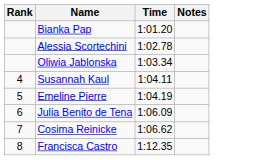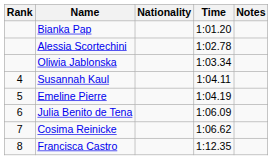 <table class="wikitable sortable" style="text-align:center">
 <tr>
 <th>Rank</th>
 <th>Name</th>
+<th>Nationality</th>
 <th>Time</th>
 <th>Notes</th>
 </tr>
 <tr>
 <td></td>
 <td align=left><a href='#'>Bianka Pap</a></td>
+<td align=left></td>
 <td>1:01.20</td>
 <td></td>
 </tr>
 <tr>
 <td></td>
 <td align=left><a href='#'>Alessia Scortechini</a></td>
+<td align=left></td>
 <td>1:02.78</td>
 <td></td>
 </tr>
 <tr>
 <td></td>
 <td align=left><a href='#'>Oliwia Jablonska</a></td>
+<td align=left></td>
 <td>1:03.34</td>
 <td></td>
 </tr>
 <tr>
 <td>4</td>
 <td align=left><a href='#'>Susannah Kaul</a></td>
+<td align=left></td>
 <td>1:04.11</td>
 <td></td>
 </tr>
 <tr>
 <td>5</td>
 <td align=left><a href='#'>Emeline Pierre</a></td>
+<td align=left></td>
 <td>1:04.19</td>
 <td></td>
 </tr>
 <tr>
 <td>6</td>
 <td align=left><a href='#'>Julia Benito de Tena</a></td>
+<td align=left></td>
 <td>1:06.09</td>
 <td></td>
 </tr>
 <tr>
 <td>7</td>
 <td align=left><a href='#'>Cosima Reinicke</a></td>
+<td align=left></td>
 <td>1:06.62</td>
 <td></td>
 </tr>
 <tr>
 <td>8</td>
 <td align=left><a href='#'>Francisca Castro</a></td>
+<td align=left></td>
 <td>1:12.35</td>
 <td></td>
 </tr>
 </table>
